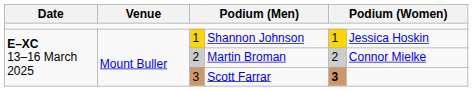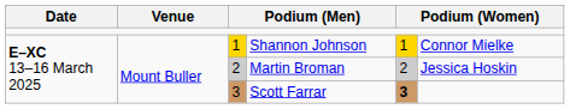 <table class="wikitable" width=70%>
 <tr>
 <th>Date</th>
 <th width=20%>Venue</th>
 <th colspan=2 width=30%>Podium (Men)</th>
 <th colspan=2 width=30%>Podium (Women)</th>
 </tr>
 <tr>
 <td colspan=6></td>
 </tr>
 <tr>
 <td rowspan=3><strong>E–XC</strong> <br> 13–16 March 2025</td>
 <td rowspan=3><br><a href='#'>Mount Buller</a></td>
 <td bgcolor=FFD700>1</td>
 <td><a href='#'>Shannon Johnson</a></td>
 <td bgcolor=FFD700>1</td>
-<td><a href='#'>Jessica Hoskin</a></td>
+<td><a href='#'>Connor Mielke</a></td>
 </tr>
 <tr>
 <td bgcolor=CCCCCC>2</td>
 <td><a href='#'>Martin Broman</a></td>
 <td bgcolor=CCCCCC>2</td>
-<td><a href='#'>Connor Mielke</a></td>
+<td><a href='#'>Jessica Hoskin</a></td>
 </tr>
 <tr>
 <td bgcolor=CC9966>3</td>
 <td><a href='#'>Scott Farrar</a></td>
 <td bgcolor=CC9966><strong>3</strong></td>
 <td></td>
 </tr>
 </table>
